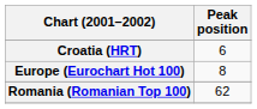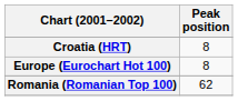 <table class="wikitable sortable plainrowheaders" style="text-align:center">
 <tr>
 <th scope="col">Chart (2001–2002)</th>
 <th scope="col">Peak<br>position</th>
 </tr>
 <tr>
 </tr>
 <tr>
 </tr>
 <tr>
 <th scope="row">Croatia (<a href='#'>HRT</a>)</th>
-<td>6</td>
+<td>8</td>
 </tr>
 <tr>
 <th scope="row">Europe (<a href='#'>Eurochart Hot 100</a>)</th>
 <td>8</td>
 </tr>
 <tr>
 </tr>
 <tr>
 </tr>
 <tr>
 </tr>
 <tr>
 </tr>
 <tr>
 <th scope="row">Romania (<a href='#'>Romanian Top 100</a>)</th>
 <td>62</td>
 </tr>
 <tr>
 </tr>
 <tr>
 </tr>
 <tr>
 </tr>
 </table>
